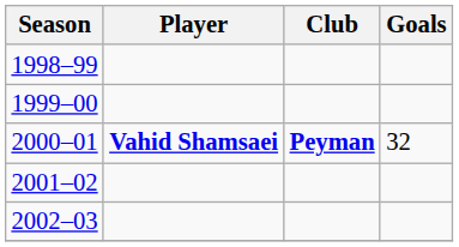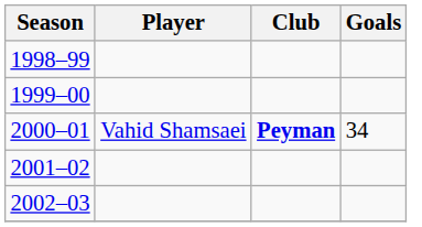 <table class="sortable wikitable">
 <tr>
 <th>Season</th>
 <th>Player</th>
 <th>Club</th>
 <th>Goals</th>
 </tr>
 <tr>
 <td align=center><a href='#'>1998–99</a></td>
 <td></td>
 <td></td>
 <td></td>
 </tr>
 <tr>
 <td align=center><a href='#'>1999–00</a></td>
 <td></td>
 <td></td>
 <td></td>
 </tr>
 <tr>
 <td align=center><a href='#'>2000–01</a></td>
-<td><strong> <a href='#'>Vahid Shamsaei</a></strong></td>
+<td> <a href='#'>Vahid Shamsaei</a></td>
 <td><strong><a href='#'>Peyman</a></strong></td>
-<td>32</td>
+<td>34</td>
 </tr>
 <tr>
 <td align=center><a href='#'>2001–02</a></td>
 <td></td>
 <td></td>
 <td></td>
 </tr>
 <tr>
 <td align=center><a href='#'>2002–03</a></td>
 <td></td>
 <td></td>
 <td></td>
 </tr>
 <tr>
 </tr>
 </table>
